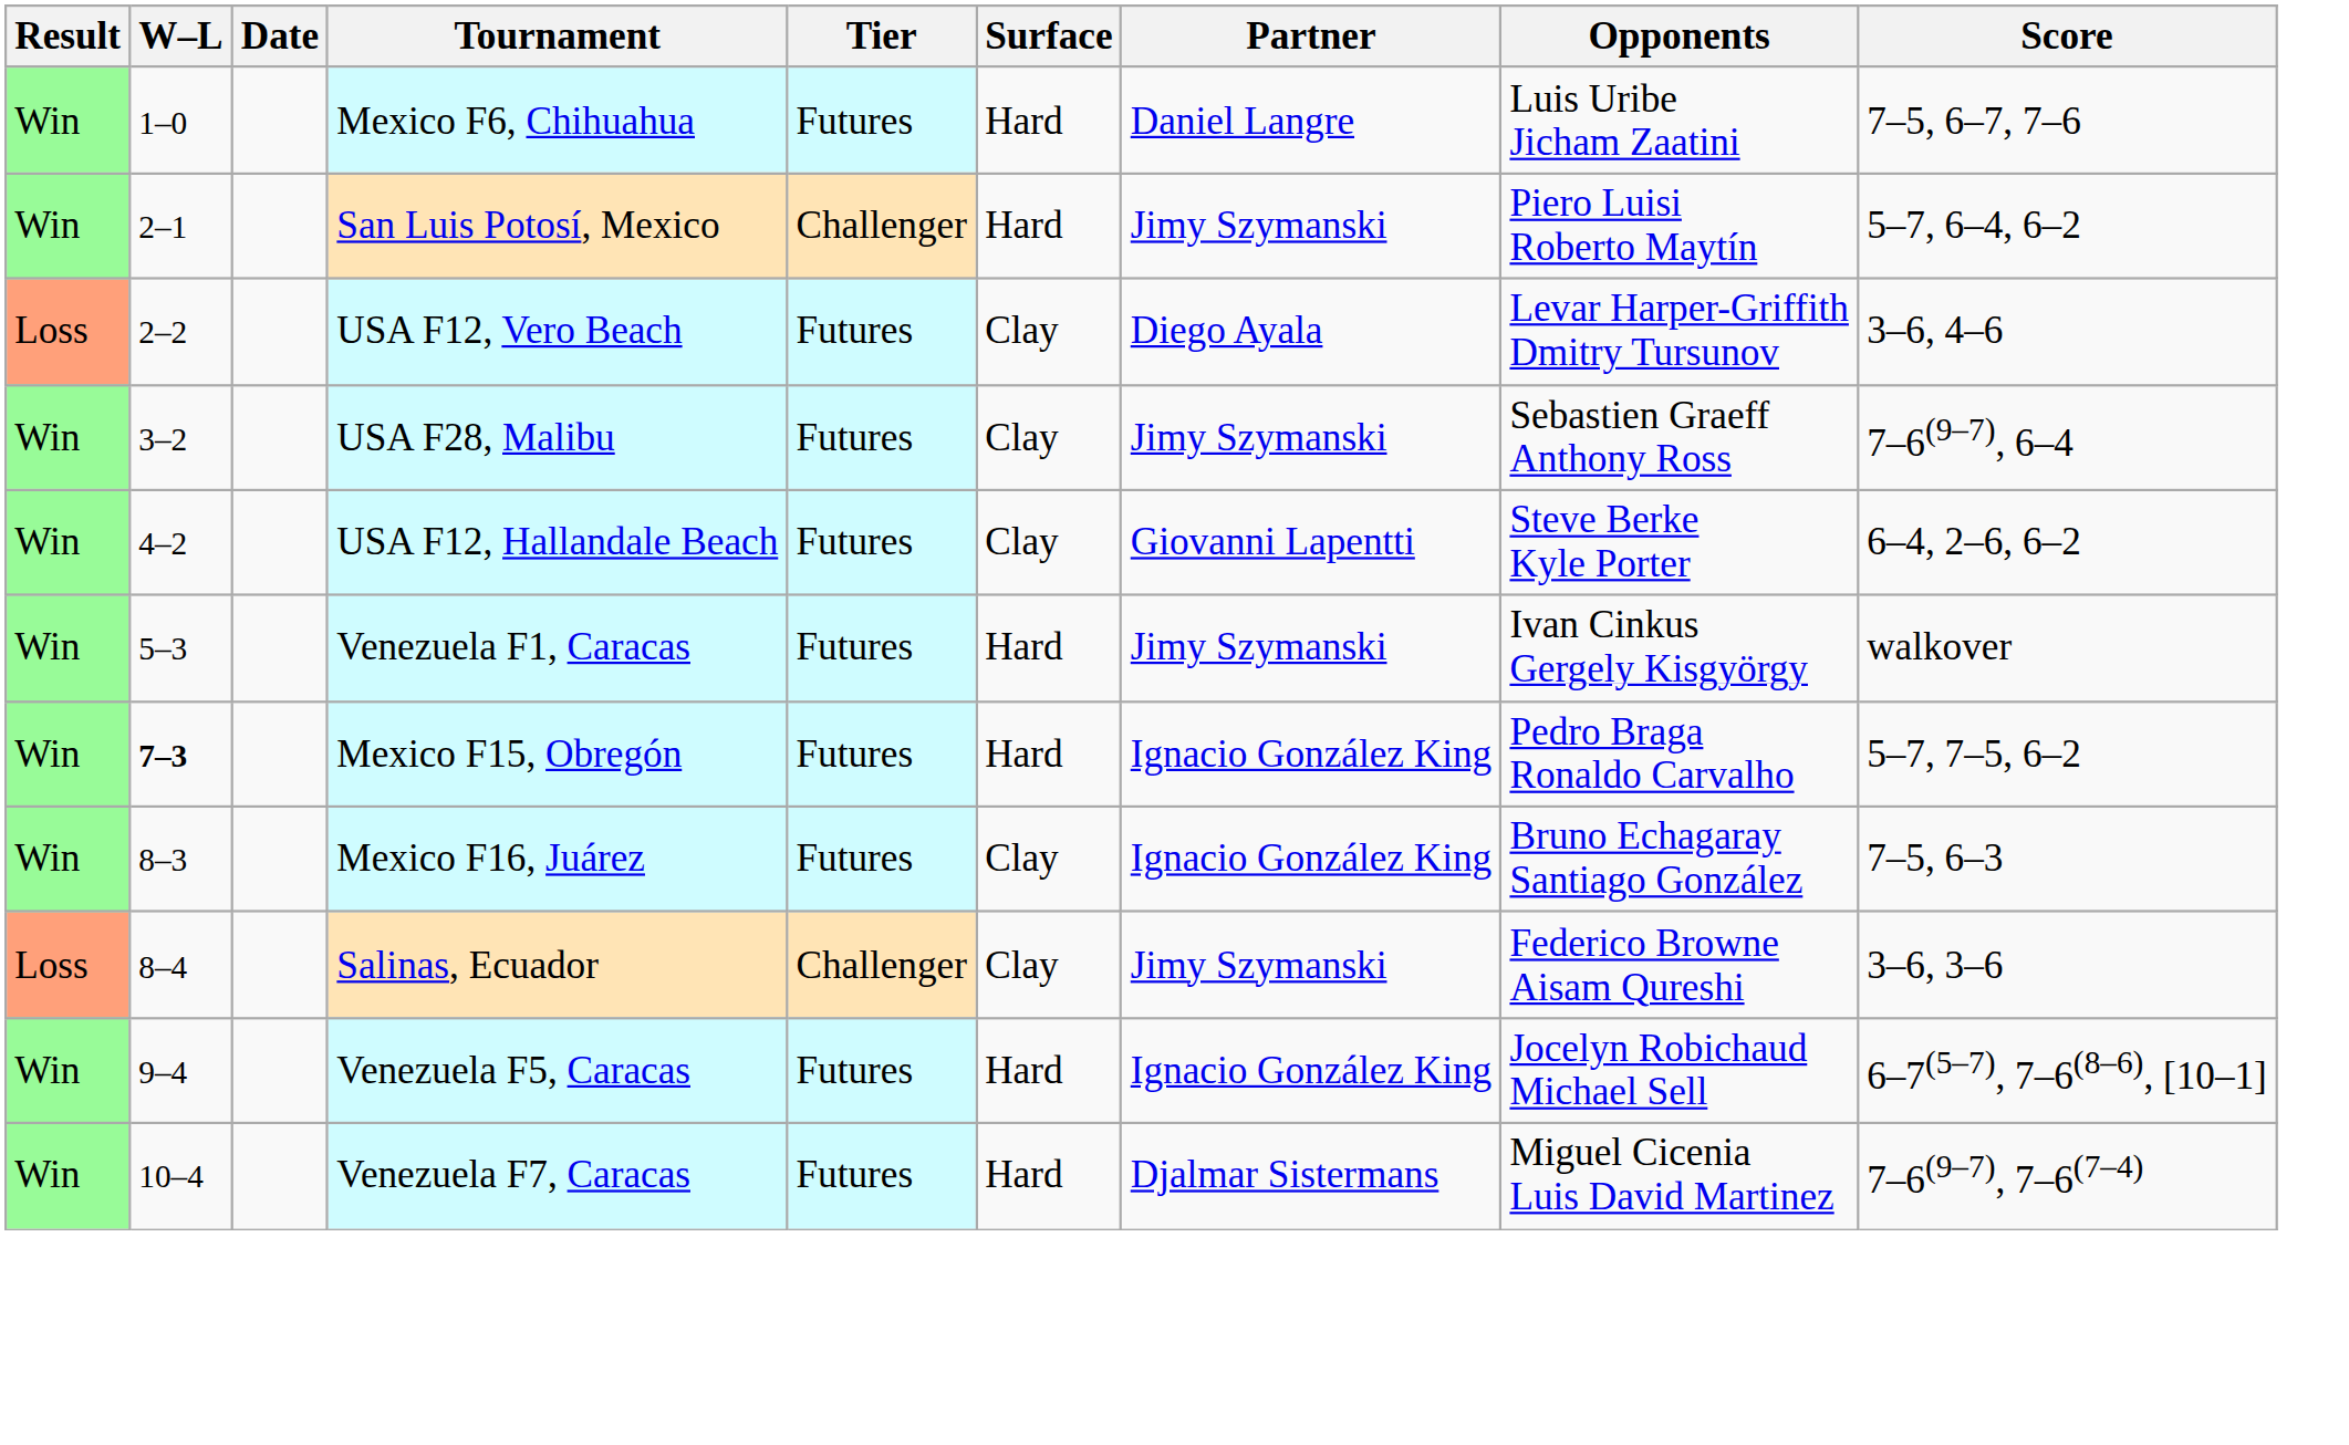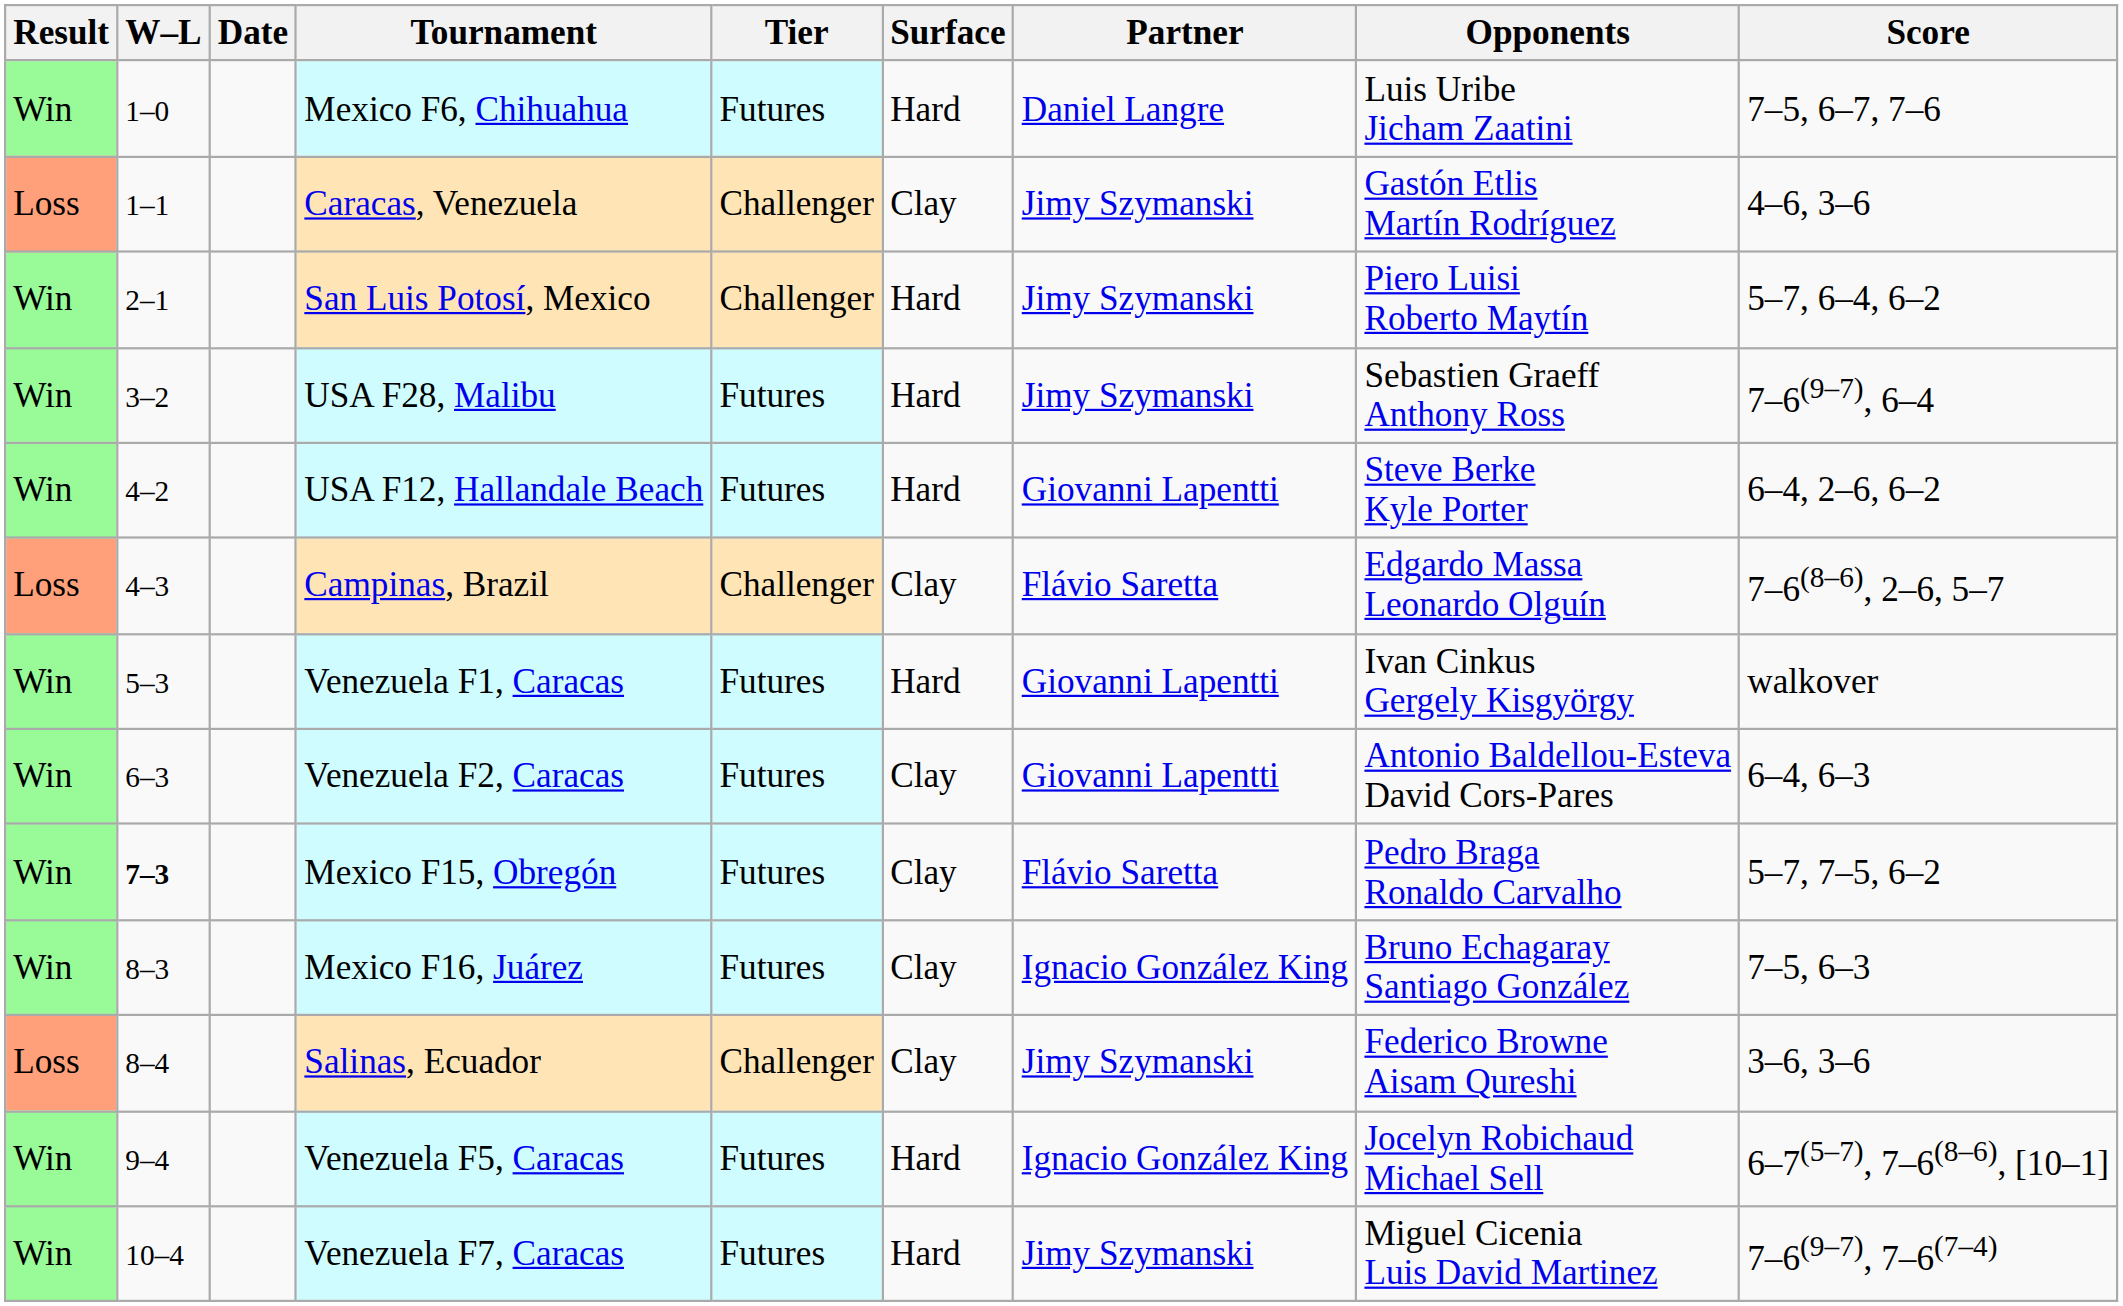 <table class="sortable wikitable">
 <tr>
 <th>Result</th>
 <th class="unsortable">W–L</th>
 <th>Date</th>
 <th>Tournament</th>
 <th>Tier</th>
 <th>Surface</th>
 <th>Partner</th>
 <th>Opponents</th>
 <th class="unsortable">Score</th>
 </tr>
 <tr>
 <td style="background:#98fb98;">Win</td>
 <td><small>1–0</small></td>
 <td></td>
 <td style="background:#cffcff;">Mexico F6, <a href='#'>Chihuahua</a></td>
 <td style="background:#cffcff;">Futures</td>
 <td>Hard</td>
 <td> <a href='#'>Daniel Langre</a></td>
 <td> Luis Uribe <br>  <a href='#'>Jicham Zaatini</a></td>
 <td>7–5, 6–7, 7–6</td>
 </tr>
 <tr>
+<td style="background:#ffa07a;">Loss</td>
+<td><small>1–1</small></td>
+<td></td>
+<td style="background:moccasin;"><a href='#'>Caracas</a>, Venezuela</td>
+<td style="background:moccasin;">Challenger</td>
+<td>Clay</td>
+<td> <a href='#'>Jimy Szymanski</a></td>
+<td> <a href='#'>Gastón Etlis</a> <br>  <a href='#'>Martín Rodríguez</a></td>
+<td>4–6, 3–6</td>
+</tr>
+<tr>
 <td style="background:#98fb98;">Win</td>
 <td><small>2–1</small></td>
 <td></td>
 <td style="background:moccasin;"><a href='#'>San Luis Potosí</a>, Mexico</td>
 <td style="background:moccasin;">Challenger</td>
 <td>Hard</td>
 <td> <a href='#'>Jimy Szymanski</a></td>
 <td> <a href='#'>Piero Luisi</a> <br>  <a href='#'>Roberto Maytín</a></td>
 <td>5–7, 6–4, 6–2</td>
 </tr>
 <tr>
-<td style="background:#ffa07a;">Loss</td>
-<td><small>2–2</small></td>
-<td></td>
-<td style="background:#cffcff;">USA F12, <a href='#'>Vero Beach</a></td>
-<td style="background:#cffcff;">Futures</td>
-<td>Clay</td>
-<td> <a href='#'>Diego Ayala</a></td>
-<td> <a href='#'>Levar Harper-Griffith</a> <br>  <a href='#'>Dmitry Tursunov</a></td>
-<td>3–6, 4–6</td>
-</tr>
-<tr>
 <td style="background:#98fb98;">Win</td>
 <td><small>3–2</small></td>
 <td></td>
 <td style="background:#cffcff;">USA F28, <a href='#'>Malibu</a></td>
 <td style="background:#cffcff;">Futures</td>
-<td>Clay</td>
+<td>Hard</td>
 <td> <a href='#'>Jimy Szymanski</a></td>
 <td> Sebastien Graeff <br>  <a href='#'>Anthony Ross</a></td>
 <td>7–6<sup>(9–7)</sup>, 6–4</td>
 </tr>
 <tr>
 <td style="background:#98fb98;">Win</td>
 <td><small>4–2</small></td>
 <td></td>
 <td style="background:#cffcff;">USA F12, <a href='#'>Hallandale Beach</a></td>
 <td style="background:#cffcff;">Futures</td>
-<td>Clay</td>
+<td>Hard</td>
 <td> <a href='#'>Giovanni Lapentti</a></td>
 <td> <a href='#'>Steve Berke</a> <br>  <a href='#'>Kyle Porter</a></td>
 <td>6–4, 2–6, 6–2</td>
+</tr>
+<tr>
+<td style="background:#ffa07a;">Loss</td>
+<td><small>4–3</small></td>
+<td></td>
+<td style="background:moccasin;"><a href='#'>Campinas</a>, Brazil</td>
+<td style="background:moccasin;">Challenger</td>
+<td>Clay</td>
+<td> <a href='#'>Flávio Saretta</a></td>
+<td> <a href='#'>Edgardo Massa</a> <br>  <a href='#'>Leonardo Olguín</a></td>
+<td>7–6<sup>(8–6)</sup>, 2–6, 5–7</td>
 </tr>
 <tr>
 <td style="background:#98fb98;">Win</td>
 <td><small>5–3</small></td>
 <td></td>
 <td style="background:#cffcff;">Venezuela F1, <a href='#'>Caracas</a></td>
 <td style="background:#cffcff;">Futures</td>
 <td>Hard</td>
-<td> <a href='#'>Jimy Szymanski</a></td>
+<td> <a href='#'>Giovanni Lapentti</a></td>
 <td> Ivan Cinkus <br>  <a href='#'>Gergely Kisgyörgy</a></td>
 <td>walkover</td>
+</tr>
+<tr>
+<td style="background:#98fb98;">Win</td>
+<td><small>6–3</small></td>
+<td></td>
+<td style="background:#cffcff;">Venezuela F2, <a href='#'>Caracas</a></td>
+<td style="background:#cffcff;">Futures</td>
+<td>Clay</td>
+<td> <a href='#'>Giovanni Lapentti</a></td>
+<td> <a href='#'>Antonio Baldellou-Esteva</a> <br>  David Cors-Pares</td>
+<td>6–4, 6–3</td>
 </tr>
 <tr>
 <td style="background:#98fb98;">Win</td>
 <td><strong><small>7–3</small></strong></td>
 <td></td>
 <td style="background:#cffcff;">Mexico F15, <a href='#'>Obregón</a></td>
 <td style="background:#cffcff;">Futures</td>
-<td>Hard</td>
-<td> <a href='#'>Ignacio González King</a></td>
+<td>Clay</td>
+<td> <a href='#'>Flávio Saretta</a></td>
 <td> <a href='#'>Pedro Braga</a> <br>  <a href='#'>Ronaldo Carvalho</a></td>
 <td>5–7, 7–5, 6–2</td>
 </tr>
 <tr>
 <td style="background:#98fb98;">Win</td>
 <td><small>8–3</small></td>
 <td></td>
 <td style="background:#cffcff;">Mexico F16, <a href='#'>Juárez</a></td>
 <td style="background:#cffcff;">Futures</td>
 <td>Clay</td>
 <td> <a href='#'>Ignacio González King</a></td>
 <td> <a href='#'>Bruno Echagaray</a> <br>  <a href='#'>Santiago González</a></td>
 <td>7–5, 6–3</td>
 </tr>
 <tr>
 <td style="background:#ffa07a;">Loss</td>
 <td><small>8–4</small></td>
 <td></td>
 <td style="background:moccasin;"><a href='#'>Salinas</a>, Ecuador</td>
 <td style="background:moccasin;">Challenger</td>
 <td>Clay</td>
 <td> <a href='#'>Jimy Szymanski</a></td>
 <td> <a href='#'>Federico Browne</a> <br>  <a href='#'>Aisam Qureshi</a></td>
 <td>3–6, 3–6</td>
 </tr>
 <tr>
 <td style="background:#98fb98;">Win</td>
 <td><small>9–4</small></td>
 <td></td>
 <td style="background:#cffcff;">Venezuela F5, <a href='#'>Caracas</a></td>
 <td style="background:#cffcff;">Futures</td>
 <td>Hard</td>
 <td> <a href='#'>Ignacio González King</a></td>
 <td> <a href='#'>Jocelyn Robichaud</a> <br>  <a href='#'>Michael Sell</a></td>
 <td>6–7<sup>(5–7)</sup>, 7–6<sup>(8–6)</sup>, [10–1]</td>
 </tr>
 <tr>
 <td style="background:#98fb98;">Win</td>
 <td><small>10–4</small></td>
 <td></td>
 <td style="background:#cffcff;">Venezuela F7, <a href='#'>Caracas</a></td>
 <td style="background:#cffcff;">Futures</td>
 <td>Hard</td>
-<td> <a href='#'>Djalmar Sistermans</a></td>
+<td> <a href='#'>Jimy Szymanski</a></td>
 <td> Miguel Cicenia <br>  <a href='#'>Luis David Martinez</a></td>
 <td>7–6<sup>(9–7)</sup>, 7–6<sup>(7–4)</sup></td>
 </tr>
 </table>
